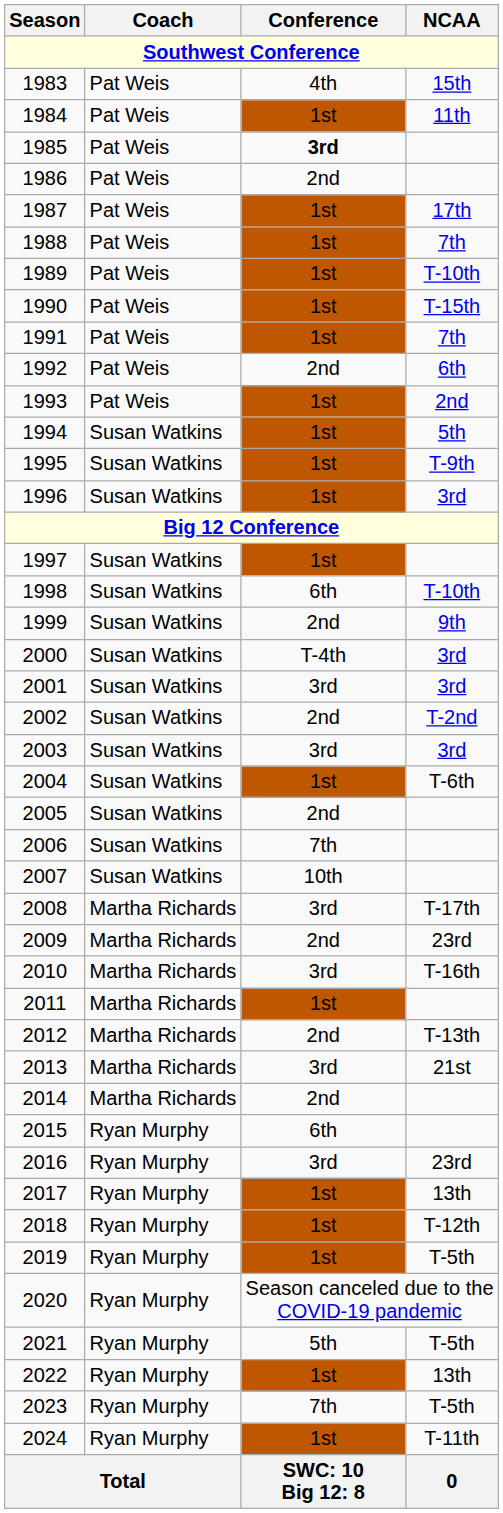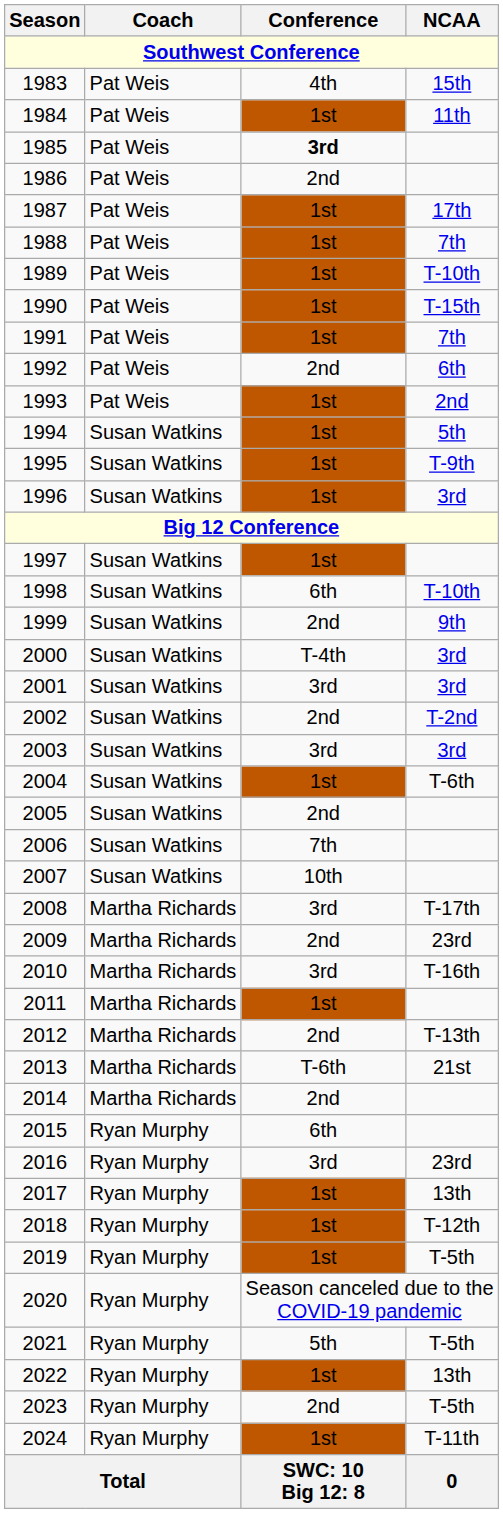 <table class="wikitable" style=text-align:center>
 <tr>
 <th>Season</th>
 <th>Coach</th>
 <th>Conference</th>
 <th>NCAA</th>
 </tr>
 <tr style="background: #ffffdd;">
 <td colspan="4" style="text-align:center;"><strong><a href='#'>Southwest Conference</a></strong></td>
 </tr>
 <tr>
 <td>1983</td>
 <td align=left>Pat Weis</td>
 <td>4th</td>
 <td><a href='#'>15th</a></td>
 </tr>
 <tr>
 <td>1984</td>
 <td align=left>Pat Weis</td>
 <td bgcolor="#BF5700">1st</td>
 <td><a href='#'>11th</a></td>
 </tr>
 <tr>
 <td>1985</td>
 <td align=left>Pat Weis</td>
 <td><strong>3rd</strong></td>
 <td></td>
 </tr>
 <tr>
 <td>1986</td>
 <td align=left>Pat Weis</td>
 <td>2nd</td>
 <td></td>
 </tr>
 <tr>
 <td>1987</td>
 <td align=left>Pat Weis</td>
 <td bgcolor="#BF5700">1st</td>
 <td><a href='#'>17th</a></td>
 </tr>
 <tr>
 <td>1988</td>
 <td align=left>Pat Weis</td>
 <td bgcolor="#BF5700">1st</td>
 <td><a href='#'>7th</a></td>
 </tr>
 <tr>
 <td>1989</td>
 <td align=left>Pat Weis</td>
 <td bgcolor="#BF5700">1st</td>
 <td><a href='#'>T-10th</a></td>
 </tr>
 <tr>
 <td>1990</td>
 <td align=left>Pat Weis</td>
 <td bgcolor="#BF5700">1st</td>
 <td><a href='#'>T-15th</a></td>
 </tr>
 <tr>
 <td>1991</td>
 <td align=left>Pat Weis</td>
 <td bgcolor="#BF5700">1st</td>
 <td><a href='#'>7th</a></td>
 </tr>
 <tr>
 <td>1992</td>
 <td align=left>Pat Weis</td>
 <td>2nd</td>
 <td><a href='#'>6th</a></td>
 </tr>
 <tr>
 <td>1993</td>
 <td align=left>Pat Weis</td>
 <td bgcolor="#BF5700">1st</td>
 <td><a href='#'>2nd</a></td>
 </tr>
 <tr>
 <td>1994</td>
 <td align=left>Susan Watkins</td>
 <td bgcolor="#BF5700">1st</td>
 <td><a href='#'>5th</a></td>
 </tr>
 <tr>
 <td>1995</td>
 <td align=left>Susan Watkins</td>
 <td bgcolor="#BF5700">1st</td>
 <td><a href='#'>T-9th</a></td>
 </tr>
 <tr>
 <td>1996</td>
 <td align=left>Susan Watkins</td>
 <td bgcolor="#BF5700">1st</td>
 <td><a href='#'>3rd</a></td>
 </tr>
 <tr style="background: #ffffdd;">
 <td colspan="4" style="text-align:center;"><strong><a href='#'>Big 12 Conference</a></strong></td>
 </tr>
 <tr>
 <td>1997</td>
 <td align=left>Susan Watkins</td>
 <td bgcolor="#BF5700">1st</td>
 <td></td>
 </tr>
 <tr>
 <td>1998</td>
 <td align=left>Susan Watkins</td>
 <td>6th</td>
 <td><a href='#'>T-10th</a></td>
 </tr>
 <tr>
 <td>1999</td>
 <td align=left>Susan Watkins</td>
 <td>2nd</td>
 <td><a href='#'>9th</a></td>
 </tr>
 <tr>
 <td>2000</td>
 <td align=left>Susan Watkins</td>
 <td>T-4th</td>
 <td><a href='#'>3rd</a></td>
 </tr>
 <tr>
 <td>2001</td>
 <td align=left>Susan Watkins</td>
 <td>3rd</td>
 <td><a href='#'>3rd</a></td>
 </tr>
 <tr>
 <td>2002</td>
 <td align=left>Susan Watkins</td>
 <td>2nd</td>
 <td><a href='#'>T-2nd</a></td>
 </tr>
 <tr>
 <td>2003</td>
 <td align=left>Susan Watkins</td>
 <td>3rd</td>
 <td><a href='#'>3rd</a></td>
 </tr>
 <tr>
 <td>2004</td>
 <td align=left>Susan Watkins</td>
 <td bgcolor="#BF5700">1st</td>
 <td>T-6th</td>
 </tr>
 <tr>
 <td>2005</td>
 <td align=left>Susan Watkins</td>
 <td>2nd</td>
 <td></td>
 </tr>
 <tr>
 <td>2006</td>
 <td align=left>Susan Watkins</td>
 <td>7th</td>
 <td></td>
 </tr>
 <tr>
 <td>2007</td>
 <td align=left>Susan Watkins</td>
 <td>10th</td>
 <td></td>
 </tr>
 <tr>
 <td>2008</td>
 <td align=left>Martha Richards</td>
 <td>3rd</td>
 <td>T-17th</td>
 </tr>
 <tr>
 <td>2009</td>
 <td align=left>Martha Richards</td>
 <td>2nd</td>
 <td>23rd</td>
 </tr>
 <tr>
 <td>2010</td>
 <td align=left>Martha Richards</td>
 <td>3rd</td>
 <td>T-16th</td>
 </tr>
 <tr>
 <td>2011</td>
 <td align=left>Martha Richards</td>
 <td bgcolor="#BF5700">1st</td>
 <td></td>
 </tr>
 <tr>
 <td>2012</td>
 <td align=left>Martha Richards</td>
 <td>2nd</td>
 <td>T-13th</td>
 </tr>
 <tr>
 <td>2013</td>
 <td align=left>Martha Richards</td>
-<td>3rd</td>
+<td>T-6th</td>
 <td>21st</td>
 </tr>
 <tr>
 <td>2014</td>
 <td align=left>Martha Richards</td>
 <td>2nd</td>
 <td></td>
 </tr>
 <tr>
 <td>2015</td>
 <td align=left>Ryan Murphy</td>
 <td>6th</td>
 <td></td>
 </tr>
 <tr>
 <td>2016</td>
 <td align=left>Ryan Murphy</td>
 <td>3rd</td>
 <td>23rd</td>
 </tr>
 <tr>
 <td>2017</td>
 <td align=left>Ryan Murphy</td>
 <td bgcolor="#BF5700">1st</td>
 <td>13th</td>
 </tr>
 <tr>
 <td>2018</td>
 <td align=left>Ryan Murphy</td>
 <td bgcolor="#BF5700">1st</td>
 <td>T-12th</td>
 </tr>
 <tr>
 <td>2019</td>
 <td align=left>Ryan Murphy</td>
 <td bgcolor="#BF5700">1st</td>
 <td>T-5th</td>
 </tr>
 <tr>
 <td>2020</td>
 <td align=left>Ryan Murphy</td>
 <td colspan="2" align="center">Season canceled due to the<br><a href='#'>COVID-19 pandemic</a></td>
 </tr>
 <tr>
 <td>2021</td>
 <td align=left>Ryan Murphy</td>
 <td>5th</td>
 <td>T-5th</td>
 </tr>
 <tr>
 <td>2022</td>
 <td align=left>Ryan Murphy</td>
 <td bgcolor="#BF5700">1st</td>
 <td>13th</td>
 </tr>
 <tr>
 <td>2023</td>
 <td align=left>Ryan Murphy</td>
-<td>7th</td>
+<td>2nd</td>
 <td>T-5th</td>
 </tr>
 <tr>
 <td>2024</td>
 <td align=left>Ryan Murphy</td>
 <td bgcolor="#BF5700">1st</td>
 <td>T-11th</td>
 </tr>
 <tr>
 <th colspan="2">Total</th>
 <th>SWC: 10<br>Big 12: 8</th>
 <th>0</th>
 </tr>
 </table>
